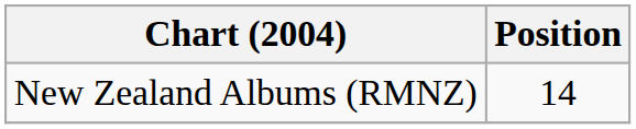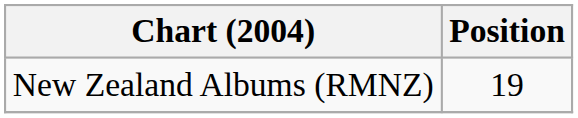 <table class="wikitable">
 <tr>
 <th>Chart (2004)</th>
 <th>Position</th>
 </tr>
 <tr>
 <td align="left">New Zealand Albums (RMNZ)</td>
-<td align="center">14</td>
+<td align="center">19</td>
 </tr>
 <tr>
 </tr>
 </table>
